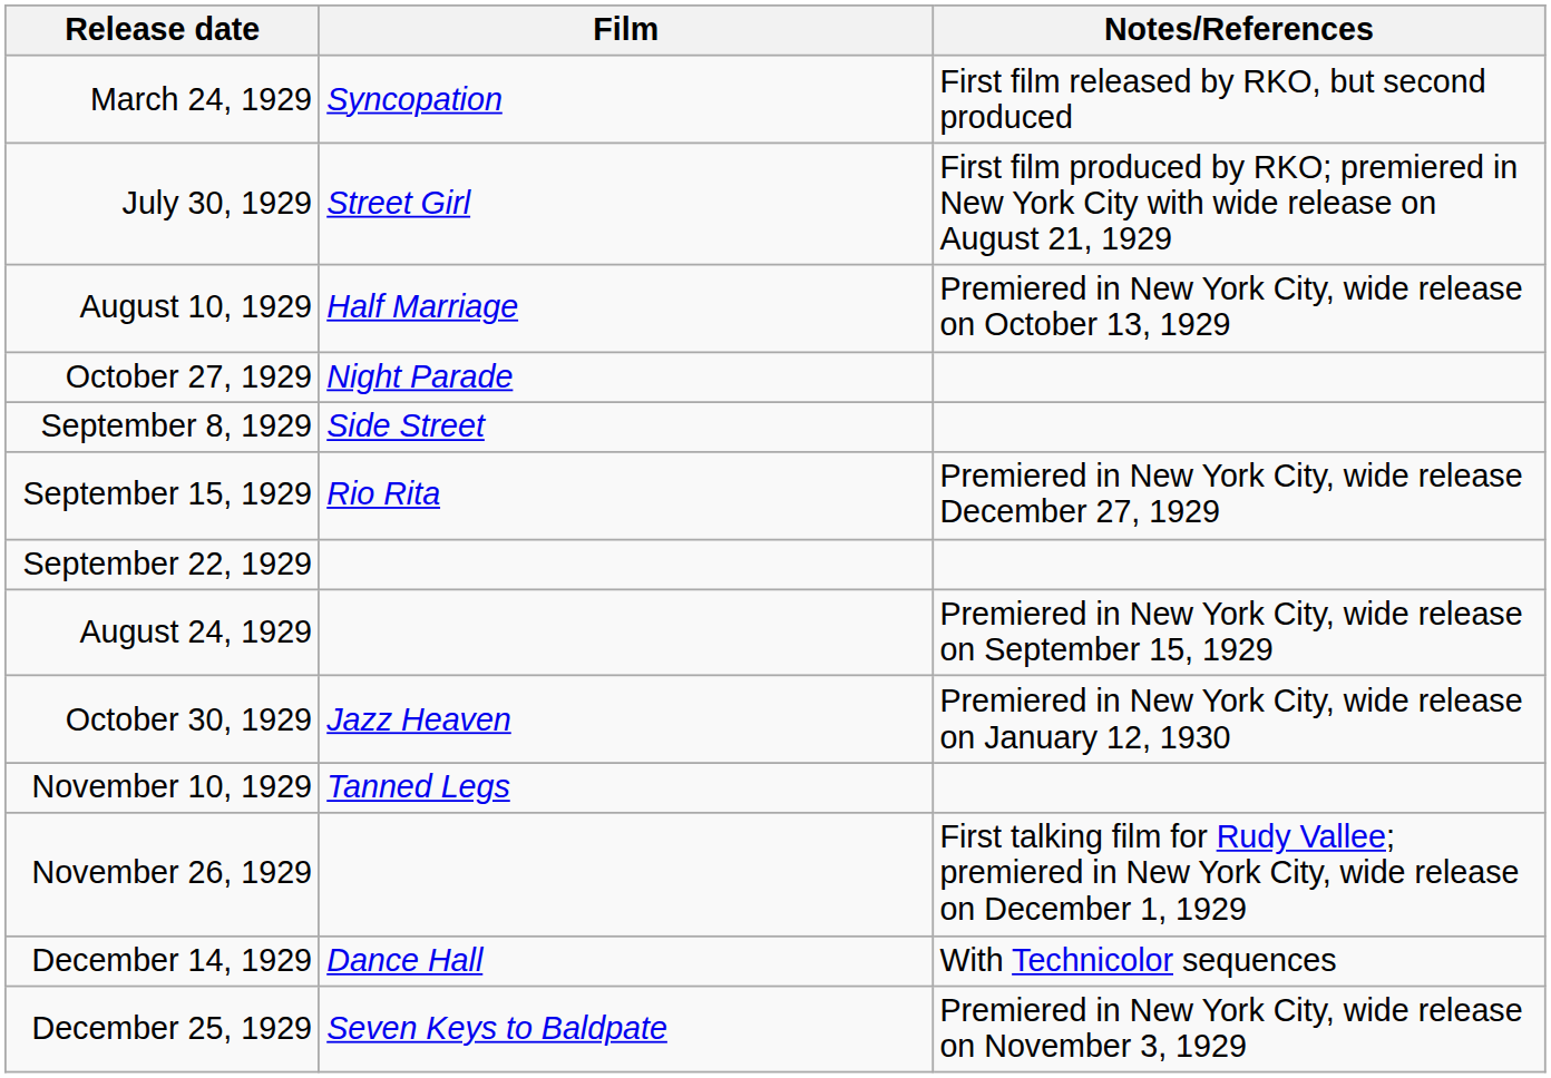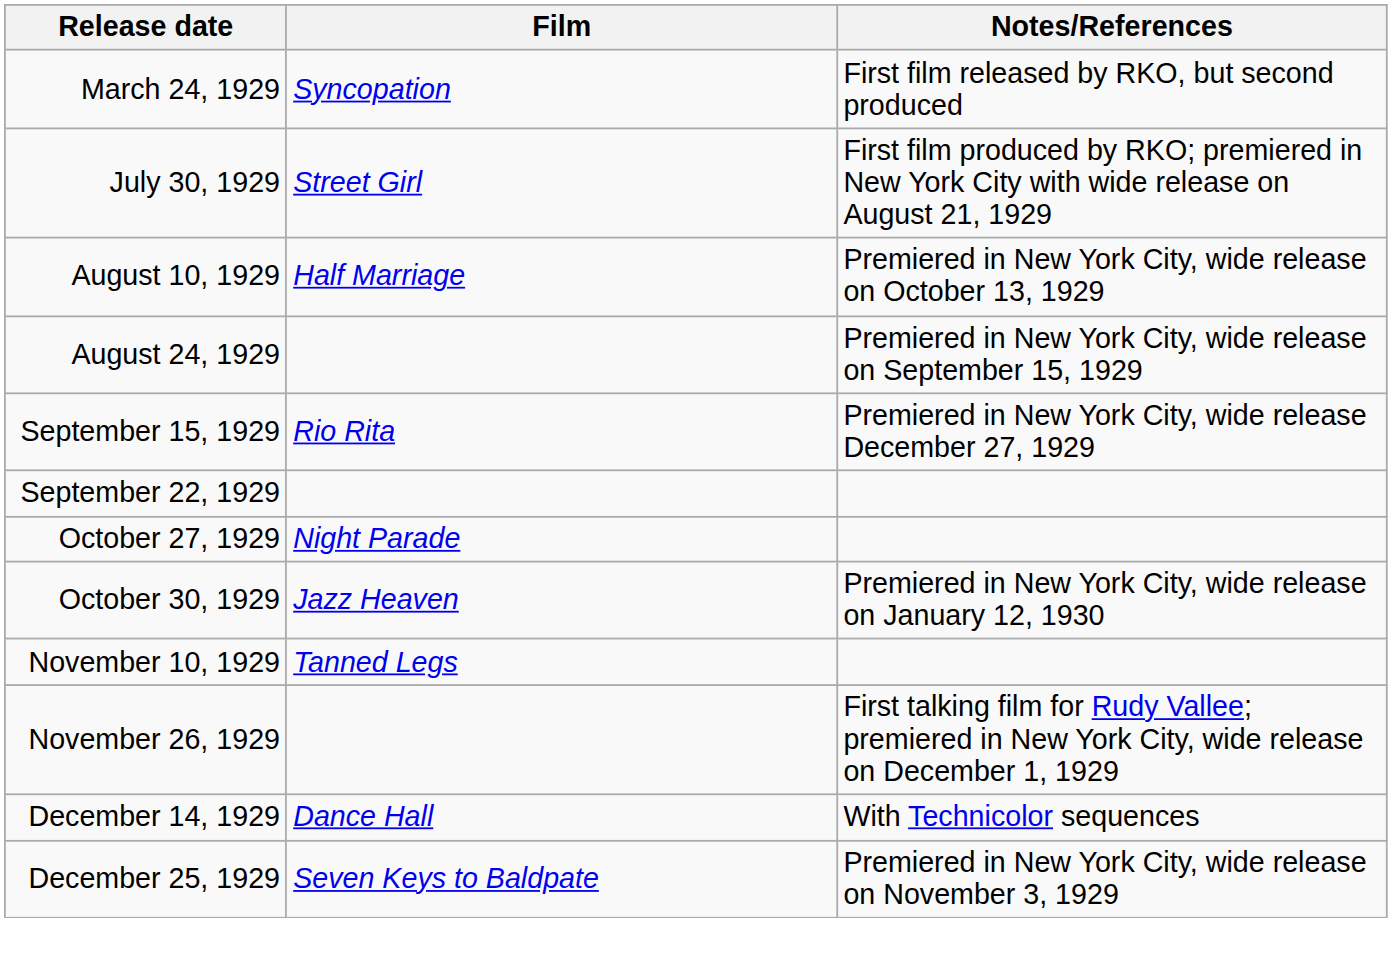 <table class="wikitable sortable plainrowheaders">
 <tr>
 <th scope="col" style="width:150px">Release date</th>
 <th scope="col" style="width:300px">Film</th>
 <th scope="col" style="width:300px" class="unsortable">Notes/References</th>
 </tr>
 <tr>
 <td style="text-align:right;">March 24, 1929</td>
 <td><em><a href='#'>Syncopation</a></em></td>
 <td>First film released by RKO, but second produced</td>
 </tr>
 <tr>
 <td style="text-align:right;">July 30, 1929</td>
 <td><em><a href='#'>Street Girl</a></em></td>
 <td>First film produced by RKO; premiered in New York City with wide release on August 21, 1929</td>
 </tr>
 <tr>
 <td style="text-align:right;">August 10, 1929</td>
 <td><em><a href='#'>Half Marriage</a></em></td>
 <td>Premiered in New York City, wide release on October 13, 1929</td>
 </tr>
 <tr>
-<td style="text-align:right;">October 27, 1929</td>
-<td><em><a href='#'>Night Parade</a></em></td>
-<td></td>
-</tr>
-<tr>
-<td style="text-align:right;">September 8, 1929</td>
-<td><em><a href='#'>Side Street</a></em></td>
-<td></td>
+<td style="text-align:right;">August 24, 1929</td>
+<td><em></em></td>
+<td>Premiered in New York City, wide release on September 15, 1929</td>
 </tr>
 <tr>
 <td style="text-align:right;">September 15, 1929</td>
 <td><em><a href='#'>Rio Rita</a></em></td>
 <td>Premiered in New York City, wide release December 27, 1929</td>
 </tr>
 <tr>
 <td style="text-align:right;">September 22, 1929</td>
 <td><em></em></td>
 <td></td>
 </tr>
 <tr>
-<td style="text-align:right;">August 24, 1929</td>
-<td><em></em></td>
-<td>Premiered in New York City, wide release on September 15, 1929</td>
+<td style="text-align:right;">October 27, 1929</td>
+<td><em><a href='#'>Night Parade</a></em></td>
+<td></td>
 </tr>
 <tr>
 <td style="text-align:right;">October 30, 1929</td>
 <td><em><a href='#'>Jazz Heaven</a></em></td>
 <td>Premiered in New York City, wide release on January 12, 1930</td>
 </tr>
 <tr>
 <td style="text-align:right;">November 10, 1929</td>
 <td><em><a href='#'>Tanned Legs</a></em></td>
 <td></td>
 </tr>
 <tr>
 <td style="text-align:right;">November 26, 1929</td>
 <td><em></em></td>
 <td>First talking film for <a href='#'>Rudy Vallee</a>; premiered in New York City, wide release on December 1, 1929</td>
 </tr>
 <tr>
 <td style="text-align:right;">December 14, 1929</td>
 <td><em><a href='#'>Dance Hall</a></em></td>
 <td>With <a href='#'>Technicolor</a> sequences</td>
 </tr>
 <tr>
 <td style="text-align:right;">December 25, 1929</td>
 <td><em><a href='#'>Seven Keys to Baldpate</a></em></td>
 <td>Premiered in New York City, wide release on November 3, 1929</td>
 </tr>
 </table>
